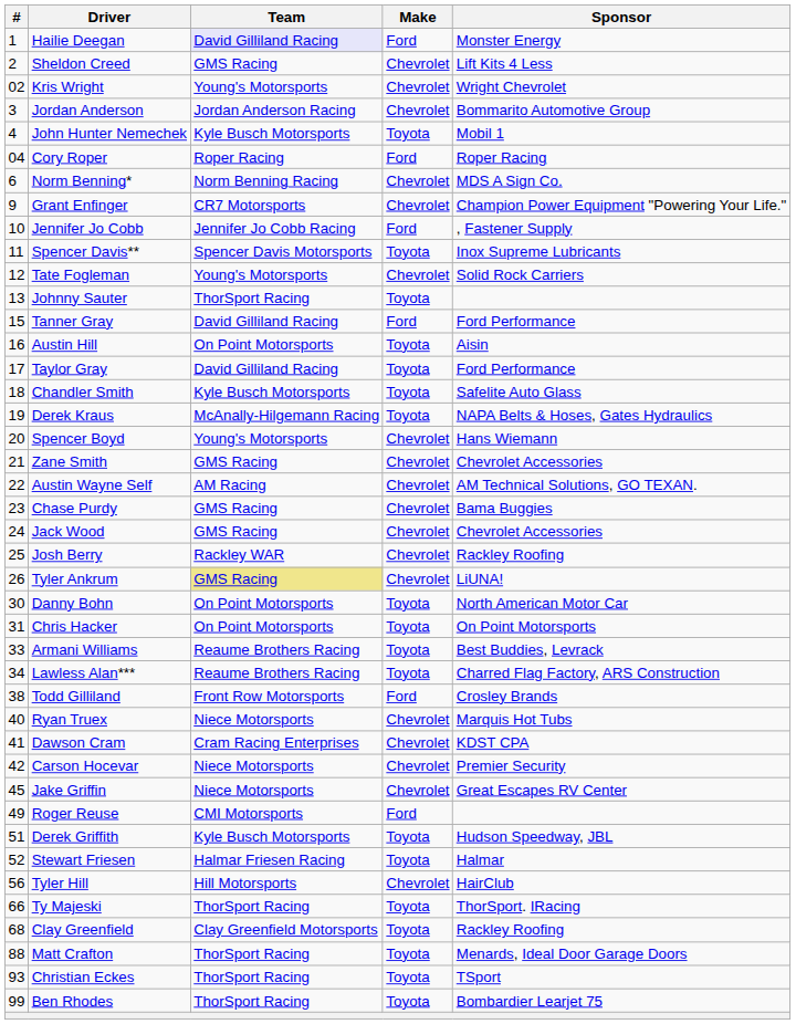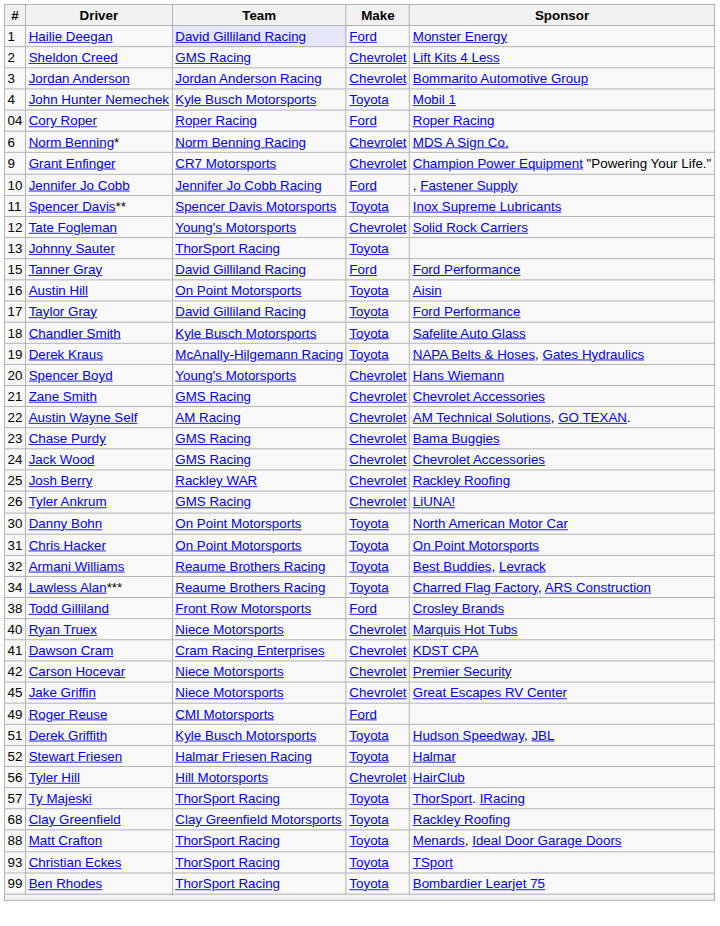 <table class="wikitable" style="font-size:95%">
 <tr>
 <th>#</th>
 <th>Driver</th>
 <th>Team</th>
 <th>Make</th>
 <th>Sponsor</th>
 </tr>
 <tr>
 <td>1</td>
 <td><a href='#'>Hailie Deegan</a></td>
 <td style="background: lavender;"><a href='#'>David Gilliland Racing</a></td>
 <td><a href='#'>Ford</a></td>
 <td><a href='#'>Monster Energy</a></td>
 </tr>
 <tr>
 <td>2</td>
 <td><a href='#'>Sheldon Creed</a></td>
 <td><a href='#'>GMS Racing</a></td>
 <td><a href='#'>Chevrolet</a></td>
 <td><a href='#'>Lift Kits 4 Less</a></td>
-</tr>
-<tr>
-<td>02</td>
-<td><a href='#'>Kris Wright</a></td>
-<td><a href='#'>Young's Motorsports</a></td>
-<td><a href='#'>Chevrolet</a></td>
-<td><a href='#'>Wright Chevrolet</a></td>
 </tr>
 <tr>
 <td>3</td>
 <td><a href='#'>Jordan Anderson</a></td>
 <td><a href='#'>Jordan Anderson Racing</a></td>
 <td><a href='#'>Chevrolet</a></td>
 <td><a href='#'>Bommarito Automotive Group</a></td>
 </tr>
 <tr>
 <td>4</td>
 <td><a href='#'>John Hunter Nemechek</a></td>
 <td><a href='#'>Kyle Busch Motorsports</a></td>
 <td><a href='#'>Toyota</a></td>
 <td><a href='#'>Mobil 1</a></td>
 </tr>
 <tr>
 <td>04</td>
 <td><a href='#'>Cory Roper</a></td>
 <td><a href='#'>Roper Racing</a></td>
 <td><a href='#'>Ford</a></td>
 <td><a href='#'>Roper Racing</a></td>
 </tr>
 <tr>
 <td>6</td>
 <td><a href='#'>Norm Benning</a>*</td>
 <td><a href='#'>Norm Benning Racing</a></td>
 <td><a href='#'>Chevrolet</a></td>
 <td><a href='#'>MDS A Sign Co.</a></td>
 </tr>
 <tr>
 <td>9</td>
 <td><a href='#'>Grant Enfinger</a></td>
 <td><a href='#'>CR7 Motorsports</a></td>
 <td><a href='#'>Chevrolet</a></td>
 <td><a href='#'>Champion Power Equipment</a> "Powering Your Life."</td>
 </tr>
 <tr>
 <td>10</td>
 <td><a href='#'>Jennifer Jo Cobb</a></td>
 <td><a href='#'>Jennifer Jo Cobb Racing</a></td>
 <td><a href='#'>Ford</a></td>
 <td>, <a href='#'>Fastener Supply</a></td>
 </tr>
 <tr>
 <td>11</td>
 <td><a href='#'>Spencer Davis</a>**</td>
 <td><a href='#'>Spencer Davis Motorsports</a></td>
 <td><a href='#'>Toyota</a></td>
 <td><a href='#'>Inox Supreme Lubricants</a></td>
 </tr>
 <tr>
 <td>12</td>
 <td><a href='#'>Tate Fogleman</a></td>
 <td><a href='#'>Young's Motorsports</a></td>
 <td><a href='#'>Chevrolet</a></td>
 <td><a href='#'>Solid Rock Carriers</a></td>
 </tr>
 <tr>
 <td>13</td>
 <td><a href='#'>Johnny Sauter</a></td>
 <td><a href='#'>ThorSport Racing</a></td>
 <td><a href='#'>Toyota</a></td>
 <td></td>
 </tr>
 <tr>
 <td>15</td>
 <td><a href='#'>Tanner Gray</a></td>
 <td><a href='#'>David Gilliland Racing</a></td>
 <td><a href='#'>Ford</a></td>
 <td><a href='#'>Ford Performance</a></td>
 </tr>
 <tr>
 <td>16</td>
 <td><a href='#'>Austin Hill</a></td>
 <td><a href='#'>On Point Motorsports</a></td>
 <td><a href='#'>Toyota</a></td>
 <td><a href='#'>Aisin</a></td>
 </tr>
 <tr>
 <td>17</td>
 <td><a href='#'>Taylor Gray</a></td>
 <td><a href='#'>David Gilliland Racing</a></td>
 <td><a href='#'>Toyota</a></td>
 <td><a href='#'>Ford Performance</a></td>
 </tr>
 <tr>
 <td>18</td>
 <td><a href='#'>Chandler Smith</a></td>
 <td><a href='#'>Kyle Busch Motorsports</a></td>
 <td><a href='#'>Toyota</a></td>
 <td><a href='#'>Safelite Auto Glass</a></td>
 </tr>
 <tr>
 <td>19</td>
 <td><a href='#'>Derek Kraus</a></td>
 <td><a href='#'>McAnally-Hilgemann Racing</a></td>
 <td><a href='#'>Toyota</a></td>
 <td><a href='#'>NAPA Belts & Hoses</a>, <a href='#'>Gates Hydraulics</a></td>
 </tr>
 <tr>
 <td>20</td>
 <td><a href='#'>Spencer Boyd</a></td>
 <td><a href='#'>Young's Motorsports</a></td>
 <td><a href='#'>Chevrolet</a></td>
 <td><a href='#'>Hans Wiemann</a></td>
 </tr>
 <tr>
 <td>21</td>
 <td><a href='#'>Zane Smith</a></td>
 <td><a href='#'>GMS Racing</a></td>
 <td><a href='#'>Chevrolet</a></td>
 <td><a href='#'>Chevrolet Accessories</a></td>
 </tr>
 <tr>
 <td>22</td>
 <td><a href='#'>Austin Wayne Self</a></td>
 <td><a href='#'>AM Racing</a></td>
 <td><a href='#'>Chevrolet</a></td>
 <td><a href='#'>AM Technical Solutions</a>, <a href='#'>GO TEXAN</a>.</td>
 </tr>
 <tr>
 <td>23</td>
 <td><a href='#'>Chase Purdy</a></td>
 <td><a href='#'>GMS Racing</a></td>
 <td><a href='#'>Chevrolet</a></td>
 <td><a href='#'>Bama Buggies</a></td>
 </tr>
 <tr>
 <td>24</td>
 <td><a href='#'>Jack Wood</a></td>
 <td><a href='#'>GMS Racing</a></td>
 <td><a href='#'>Chevrolet</a></td>
 <td><a href='#'>Chevrolet Accessories</a></td>
 </tr>
 <tr>
 <td>25</td>
 <td><a href='#'>Josh Berry</a></td>
 <td><a href='#'>Rackley WAR</a></td>
 <td><a href='#'>Chevrolet</a></td>
 <td><a href='#'>Rackley Roofing</a></td>
 </tr>
 <tr>
 <td>26</td>
 <td><a href='#'>Tyler Ankrum</a></td>
-<td style="background: khaki;"><a href='#'>GMS Racing</a></td>
+<td><a href='#'>GMS Racing</a></td>
 <td><a href='#'>Chevrolet</a></td>
 <td><a href='#'>LiUNA!</a></td>
 </tr>
 <tr>
 <td>30</td>
 <td><a href='#'>Danny Bohn</a></td>
 <td><a href='#'>On Point Motorsports</a></td>
 <td><a href='#'>Toyota</a></td>
 <td><a href='#'>North American Motor Car</a></td>
 </tr>
 <tr>
 <td>31</td>
 <td><a href='#'>Chris Hacker</a></td>
 <td><a href='#'>On Point Motorsports</a></td>
 <td><a href='#'>Toyota</a></td>
 <td><a href='#'>On Point Motorsports</a></td>
 </tr>
 <tr>
-<td>33</td>
+<td>32</td>
 <td><a href='#'>Armani Williams</a></td>
 <td><a href='#'>Reaume Brothers Racing</a></td>
 <td><a href='#'>Toyota</a></td>
 <td><a href='#'>Best Buddies</a>, <a href='#'>Levrack</a></td>
 </tr>
 <tr>
 <td>34</td>
 <td><a href='#'>Lawless Alan</a>***</td>
 <td><a href='#'>Reaume Brothers Racing</a></td>
 <td><a href='#'>Toyota</a></td>
 <td><a href='#'>Charred Flag Factory</a>, <a href='#'>ARS Construction</a></td>
 </tr>
 <tr>
 <td>38</td>
 <td><a href='#'>Todd Gilliland</a></td>
 <td><a href='#'>Front Row Motorsports</a></td>
 <td><a href='#'>Ford</a></td>
 <td><a href='#'>Crosley Brands</a></td>
 </tr>
 <tr>
 <td>40</td>
 <td><a href='#'>Ryan Truex</a></td>
 <td><a href='#'>Niece Motorsports</a></td>
 <td><a href='#'>Chevrolet</a></td>
 <td><a href='#'>Marquis Hot Tubs</a></td>
 </tr>
 <tr>
 <td>41</td>
 <td><a href='#'>Dawson Cram</a></td>
 <td><a href='#'>Cram Racing Enterprises</a></td>
 <td><a href='#'>Chevrolet</a></td>
 <td><a href='#'>KDST CPA</a></td>
 </tr>
 <tr>
 <td>42</td>
 <td><a href='#'>Carson Hocevar</a></td>
 <td><a href='#'>Niece Motorsports</a></td>
 <td><a href='#'>Chevrolet</a></td>
 <td><a href='#'>Premier Security</a></td>
 </tr>
 <tr>
 <td>45</td>
 <td><a href='#'>Jake Griffin</a></td>
 <td><a href='#'>Niece Motorsports</a></td>
 <td><a href='#'>Chevrolet</a></td>
 <td><a href='#'>Great Escapes RV Center</a></td>
 </tr>
 <tr>
 <td>49</td>
 <td><a href='#'>Roger Reuse</a></td>
 <td><a href='#'>CMI Motorsports</a></td>
 <td><a href='#'>Ford</a></td>
 <td></td>
 </tr>
 <tr>
 <td>51</td>
 <td><a href='#'>Derek Griffith</a></td>
 <td><a href='#'>Kyle Busch Motorsports</a></td>
 <td><a href='#'>Toyota</a></td>
 <td><a href='#'>Hudson Speedway</a>, <a href='#'>JBL</a></td>
 </tr>
 <tr>
 <td>52</td>
 <td><a href='#'>Stewart Friesen</a></td>
 <td><a href='#'>Halmar Friesen Racing</a></td>
 <td><a href='#'>Toyota</a></td>
 <td><a href='#'>Halmar</a></td>
 </tr>
 <tr>
 <td>56</td>
 <td><a href='#'>Tyler Hill</a></td>
 <td><a href='#'>Hill Motorsports</a></td>
 <td><a href='#'>Chevrolet</a></td>
 <td><a href='#'>HairClub</a></td>
 </tr>
 <tr>
-<td>66</td>
+<td>57</td>
 <td><a href='#'>Ty Majeski</a></td>
 <td><a href='#'>ThorSport Racing</a></td>
 <td><a href='#'>Toyota</a></td>
 <td><a href='#'>ThorSport</a>. <a href='#'>IRacing</a></td>
 </tr>
 <tr>
 <td>68</td>
 <td><a href='#'>Clay Greenfield</a></td>
 <td><a href='#'>Clay Greenfield Motorsports</a></td>
 <td><a href='#'>Toyota</a></td>
 <td><a href='#'>Rackley Roofing</a></td>
 </tr>
 <tr>
 <td>88</td>
 <td><a href='#'>Matt Crafton</a></td>
 <td><a href='#'>ThorSport Racing</a></td>
 <td><a href='#'>Toyota</a></td>
 <td><a href='#'>Menards</a>, <a href='#'>Ideal Door Garage Doors</a></td>
 </tr>
 <tr>
 <td>93</td>
 <td><a href='#'>Christian Eckes</a></td>
 <td><a href='#'>ThorSport Racing</a></td>
 <td><a href='#'>Toyota</a></td>
 <td><a href='#'>TSport</a></td>
 </tr>
 <tr>
 <td>99</td>
 <td><a href='#'>Ben Rhodes</a></td>
 <td><a href='#'>ThorSport Racing</a></td>
 <td><a href='#'>Toyota</a></td>
 <td><a href='#'>Bombardier Learjet 75</a></td>
 </tr>
 <tr>
 <th colspan="5"></th>
 </tr>
 </table>
